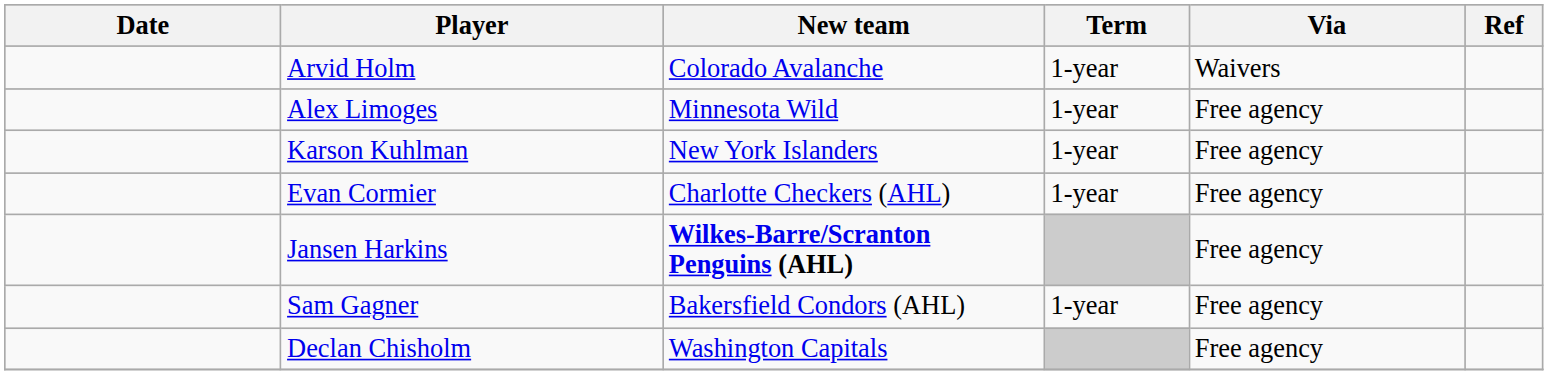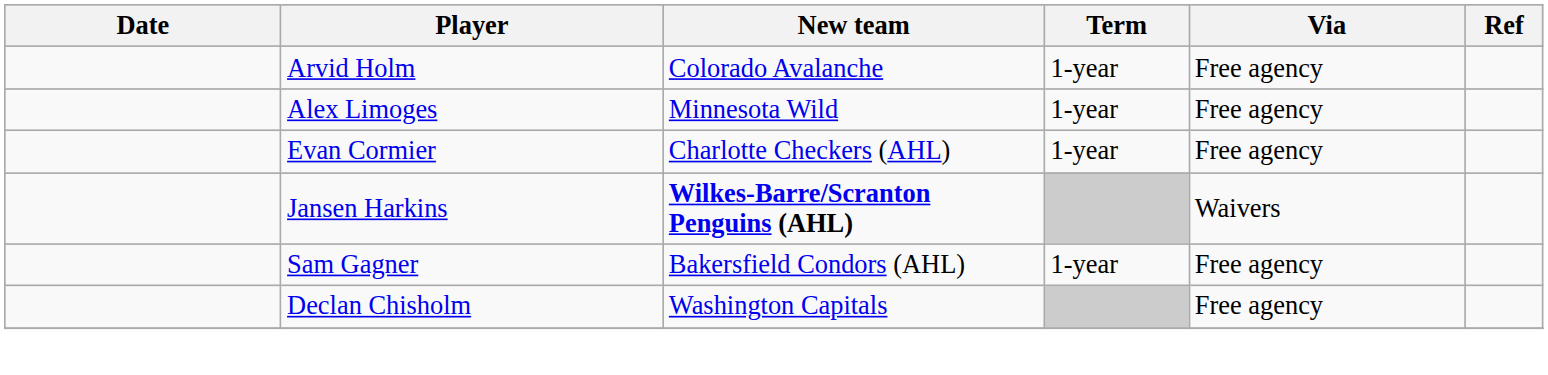 <table class="wikitable">
 <tr style="background:#ddd; text-align:center;">
 <th style="width: 10em;">Date</th>
 <th style="width: 14em;">Player</th>
 <th style="width: 14em;">New team</th>
 <th style="width: 5em;">Term</th>
 <th style="width: 10em;">Via</th>
 <th style="width: 2.5em;">Ref</th>
 </tr>
 <tr>
 <td></td>
 <td><a href='#'>Arvid Holm</a></td>
 <td><a href='#'>Colorado Avalanche</a></td>
 <td>1-year</td>
-<td>Waivers</td>
+<td>Free agency</td>
 <td></td>
 </tr>
 <tr>
 <td></td>
 <td><a href='#'>Alex Limoges</a></td>
 <td><a href='#'>Minnesota Wild</a></td>
-<td>1-year</td>
-<td>Free agency</td>
-<td></td>
-</tr>
-<tr>
-<td></td>
-<td><a href='#'>Karson Kuhlman</a></td>
-<td><a href='#'>New York Islanders</a></td>
 <td>1-year</td>
 <td>Free agency</td>
 <td></td>
 </tr>
 <tr>
 <td></td>
 <td><a href='#'>Evan Cormier</a></td>
 <td><a href='#'>Charlotte Checkers</a> (<a href='#'>AHL</a>)</td>
 <td>1-year</td>
 <td>Free agency</td>
 <td></td>
 </tr>
 <tr>
 <td></td>
 <td><a href='#'>Jansen Harkins</a></td>
 <td><strong><a href='#'>Wilkes-Barre/Scranton Penguins</a> (AHL)</strong></td>
 <td style="background:#ccc;"></td>
-<td>Free agency</td>
+<td>Waivers</td>
 <td></td>
 </tr>
 <tr>
 <td></td>
 <td><a href='#'>Sam Gagner</a></td>
 <td><a href='#'>Bakersfield Condors</a> (AHL)</td>
 <td>1-year</td>
 <td>Free agency</td>
 <td></td>
 </tr>
 <tr>
 <td></td>
 <td><a href='#'>Declan Chisholm</a></td>
 <td><a href='#'>Washington Capitals</a></td>
 <td style="background:#ccc;"></td>
 <td>Free agency</td>
 <td></td>
 </tr>
 <tr>
 </tr>
 </table>
